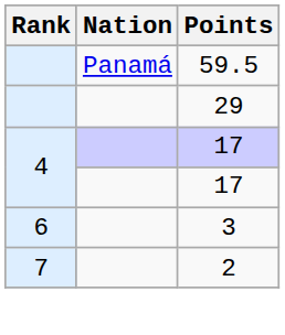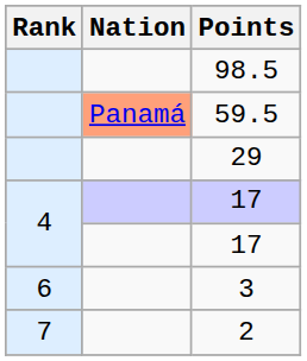 <table class="wikitable sortable" style="text-align:center">
 <tr>
 <th>Rank</th>
 <th>Nation</th>
 <th>Points</th>
 </tr>
 <tr>
 <td bgcolor = DDEEFF></td>
-<td align=left> <a href='#'>Panamá</a></td>
+<td align=left></td>
+<td>98.5</td>
+</tr>
+<tr>
+<td bgcolor = DDEEFF></td>
+<td align=left style="background: lightsalmon;"> <a href='#'>Panamá</a></td>
 <td>59.5</td>
 </tr>
 <tr>
 <td bgcolor = DDEEFF></td>
 <td align=left></td>
 <td>29</td>
 </tr>
 <tr style="background-color:#ccccff">
 <td rowspan=2 bgcolor = DDEEFF>4</td>
 <td align=left></td>
 <td>17</td>
 </tr>
 <tr>
 <td align=left></td>
 <td>17</td>
 </tr>
 <tr>
 <td bgcolor = DDEEFF>6</td>
 <td align=left></td>
 <td>3</td>
 </tr>
 <tr>
 <td bgcolor = DDEEFF>7</td>
 <td align=left></td>
 <td>2</td>
 </tr>
 </table>
